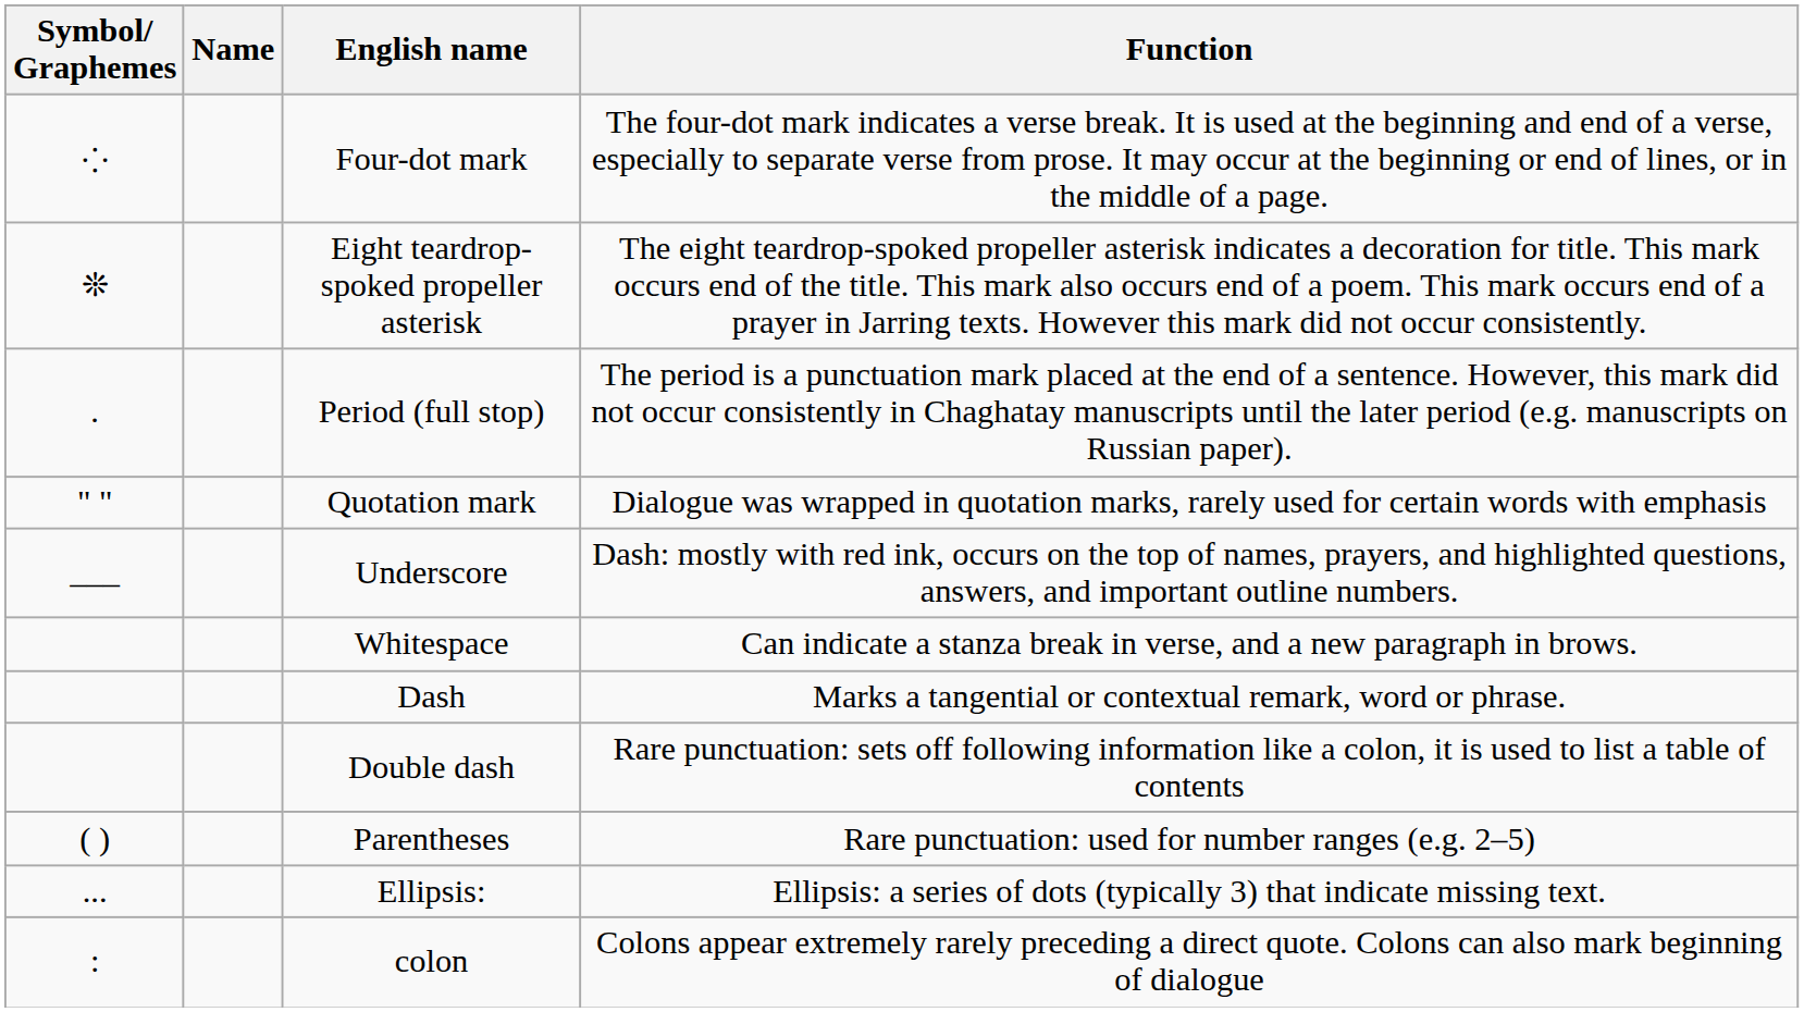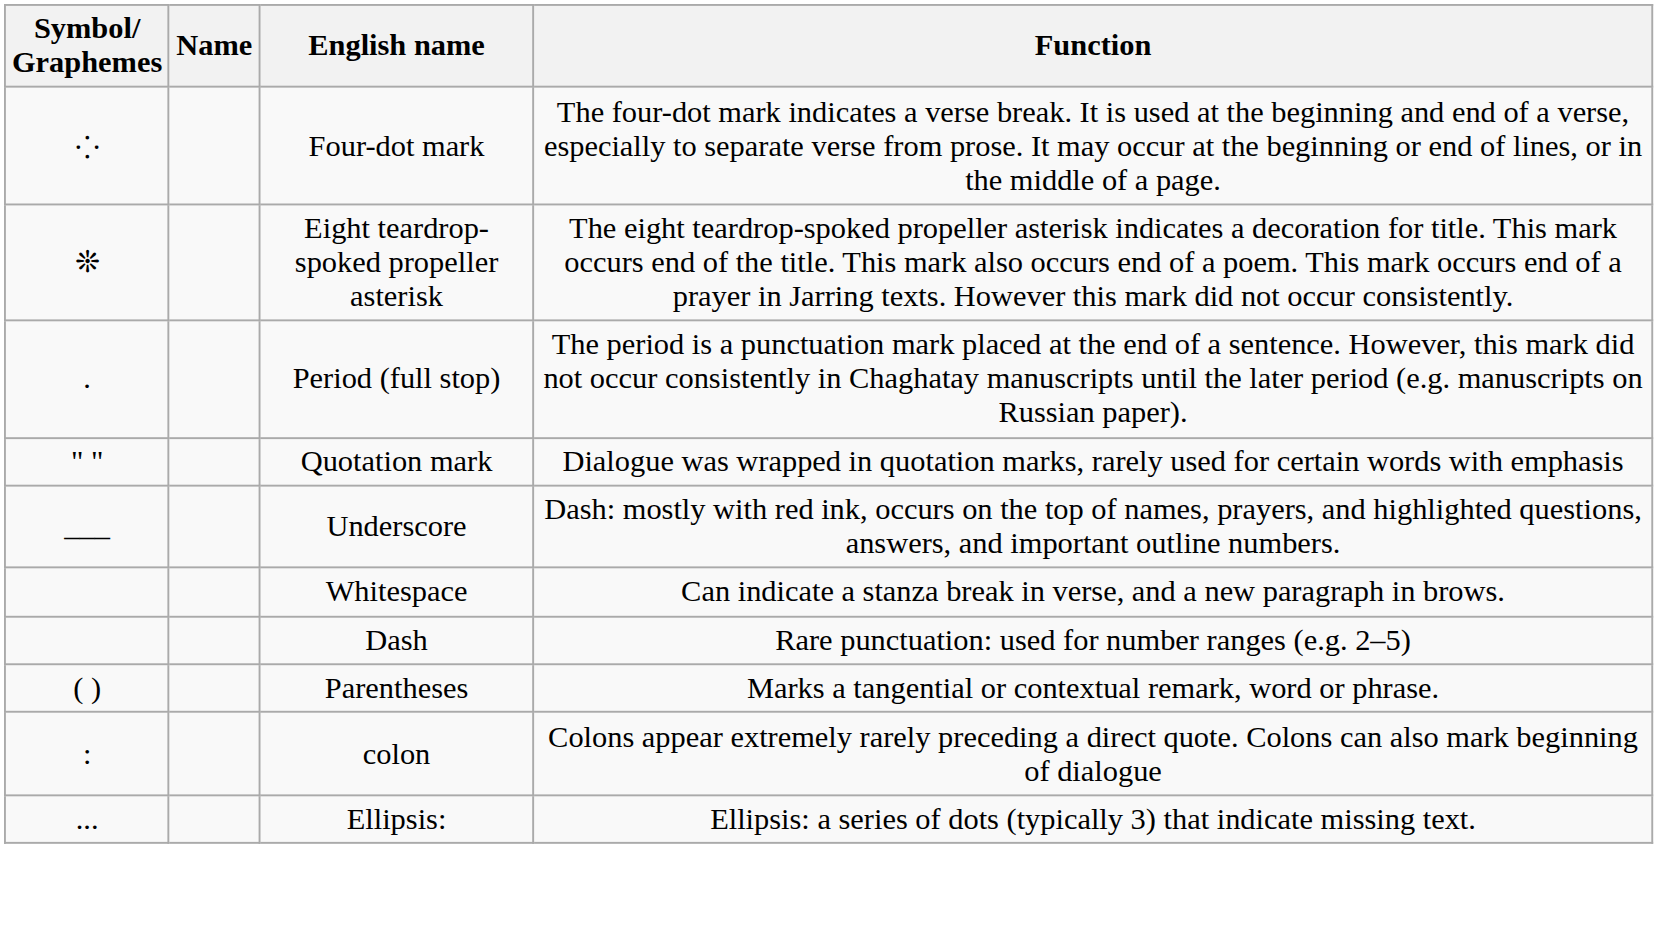 <table class="wikitable">
 <tr>
 <th>Symbol/<br>Graphemes</th>
 <th>Name</th>
 <th>English name</th>
 <th>Function</th>
 </tr>
 <tr style="text-align:center;">
 <td>⁘</td>
 <td></td>
 <td>Four-dot mark</td>
 <td>The four-dot mark indicates a verse break. It is used at the beginning and end of a verse, especially to separate verse from prose. It may occur at the beginning or end of lines, or in the middle of a page.</td>
 </tr>
 <tr style="text-align:center;">
 <td>❊</td>
 <td></td>
 <td>Eight teardrop-spoked propeller asterisk</td>
 <td>The eight teardrop-spoked propeller asterisk indicates a decoration for title. This mark occurs end of the title. This mark also occurs end of a poem. This mark occurs end of a prayer in Jarring texts. However this mark did not occur consistently.</td>
 </tr>
 <tr style="text-align:center;">
 <td>.</td>
 <td></td>
 <td>Period (full stop)</td>
 <td>The period is a punctuation mark placed at the end of a sentence. However, this mark did not occur consistently in Chaghatay manuscripts until the later period (e.g. manuscripts on Russian paper).</td>
 </tr>
 <tr style="text-align:center;">
 <td>" "</td>
 <td></td>
 <td>Quotation mark</td>
 <td>Dialogue was wrapped in quotation marks, rarely used for certain words with emphasis</td>
 </tr>
 <tr style="text-align:center;">
 <td>___</td>
 <td></td>
 <td>Underscore</td>
 <td>Dash: mostly with red ink, occurs on the top of names, prayers, and highlighted questions, answers, and important outline numbers.</td>
 </tr>
 <tr style="text-align:center;">
 <td></td>
 <td></td>
 <td>Whitespace</td>
 <td>Can indicate a stanza break in verse, and a new paragraph in brows.</td>
 </tr>
 <tr style="text-align:center;">
 <td></td>
 <td></td>
 <td>Dash</td>
-<td>Marks a tangential or contextual remark, word or phrase.</td>
-</tr>
-<tr style="text-align:center;">
-<td></td>
-<td></td>
-<td>Double dash</td>
-<td>Rare punctuation: sets off following information like a colon, it is used to list a table of contents</td>
+<td>Rare punctuation: used for number ranges (e.g. 2–5)</td>
 </tr>
 <tr style="text-align:center;">
 <td>( )</td>
 <td></td>
 <td>Parentheses</td>
-<td>Rare punctuation: used for number ranges (e.g. 2–5)</td>
+<td>Marks a tangential or contextual remark, word or phrase.</td>
+</tr>
+<tr style="text-align:center;">
+<td>:</td>
+<td></td>
+<td>colon</td>
+<td>Colons appear extremely rarely preceding a direct quote. Colons can also mark beginning of dialogue</td>
 </tr>
 <tr style="text-align:center;">
 <td>...</td>
 <td></td>
 <td>Ellipsis:</td>
 <td>Ellipsis: a series of dots (typically 3) that indicate missing text.</td>
 </tr>
-<tr style="text-align:center;">
-<td>:</td>
-<td></td>
-<td>colon</td>
-<td>Colons appear extremely rarely preceding a direct quote. Colons can also mark beginning of dialogue</td>
-</tr>
 </table>
